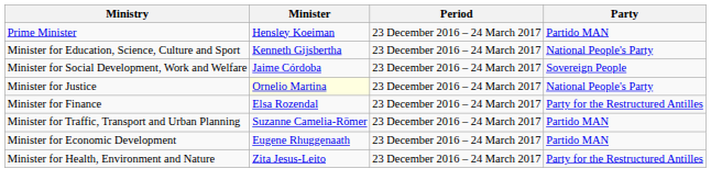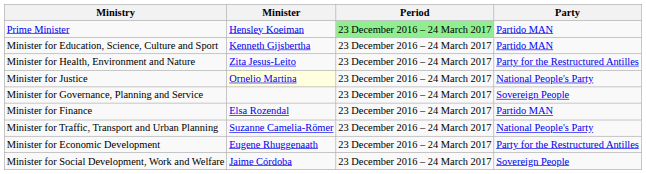 <table class="wikitable">
 <tr>
 <th>Ministry</th>
 <th>Minister</th>
 <th>Period</th>
 <th>Party</th>
 </tr>
 <tr>
 <td><a href='#'>Prime Minister</a></td>
 <td><a href='#'>Hensley Koeiman</a></td>
-<td>23 December 2016 – 24 March 2017</td>
+<td style="background: lightgreen;">23 December 2016 – 24 March 2017</td>
 <td><a href='#'>Partido MAN</a></td>
 </tr>
 <tr>
 <td>Minister for Education, Science, Culture and Sport</td>
 <td><a href='#'>Kenneth Gijsbertha</a></td>
-<td>23 December 2016 – 24 March 2017</td>
-<td><a href='#'>National People's Party</a></td>
-</tr>
-<tr>
-<td>Minister for Social Development, Work and Welfare</td>
-<td><a href='#'>Jaime Córdoba</a></td>
-<td>23 December 2016 – 24 March 2017</td>
-<td><a href='#'>Sovereign People</a></td>
-</tr>
-<tr>
-<td>Minister for Justice</td>
-<td style="background: lightyellow;"><a href='#'>Ornelio Martina</a></td>
-<td>23 December 2016 – 24 March 2017</td>
-<td><a href='#'>National People's Party</a></td>
-</tr>
-<tr>
-<td>Minister for Finance</td>
-<td><a href='#'>Elsa Rozendal</a></td>
-<td>23 December 2016 – 24 March 2017</td>
-<td><a href='#'>Party for the Restructured Antilles</a></td>
-</tr>
-<tr>
-<td>Minister for Traffic, Transport and Urban Planning</td>
-<td><a href='#'>Suzanne Camelia-Römer</a></td>
-<td>23 December 2016 – 24 March 2017</td>
-<td><a href='#'>Partido MAN</a></td>
-</tr>
-<tr>
-<td>Minister for Economic Development</td>
-<td><a href='#'>Eugene Rhuggenaath</a></td>
 <td>23 December 2016 – 24 March 2017</td>
 <td><a href='#'>Partido MAN</a></td>
 </tr>
 <tr>
 <td>Minister for Health, Environment and Nature</td>
 <td><a href='#'>Zita Jesus-Leito</a></td>
 <td>23 December 2016 – 24 March 2017</td>
 <td><a href='#'>Party for the Restructured Antilles</a></td>
 </tr>
+<tr>
+<td>Minister for Justice</td>
+<td style="background: lightyellow;"><a href='#'>Ornelio Martina</a></td>
+<td>23 December 2016 – 24 March 2017</td>
+<td><a href='#'>National People's Party</a></td>
+</tr>
+<tr>
+<td>Minister for Governance, Planning and Service</td>
+<td></td>
+<td>23 December 2016 – 24 March 2017</td>
+<td><a href='#'>Sovereign People</a></td>
+</tr>
+<tr>
+<td>Minister for Finance</td>
+<td><a href='#'>Elsa Rozendal</a></td>
+<td>23 December 2016 – 24 March 2017</td>
+<td><a href='#'>Partido MAN</a></td>
+</tr>
+<tr>
+<td>Minister for Traffic, Transport and Urban Planning</td>
+<td><a href='#'>Suzanne Camelia-Römer</a></td>
+<td>23 December 2016 – 24 March 2017</td>
+<td><a href='#'>National People's Party</a></td>
+</tr>
+<tr>
+<td>Minister for Economic Development</td>
+<td><a href='#'>Eugene Rhuggenaath</a></td>
+<td>23 December 2016 – 24 March 2017</td>
+<td><a href='#'>Party for the Restructured Antilles</a></td>
+</tr>
+<tr>
+<td>Minister for Social Development, Work and Welfare</td>
+<td><a href='#'>Jaime Córdoba</a></td>
+<td>23 December 2016 – 24 March 2017</td>
+<td><a href='#'>Sovereign People</a></td>
+</tr>
 </table>
